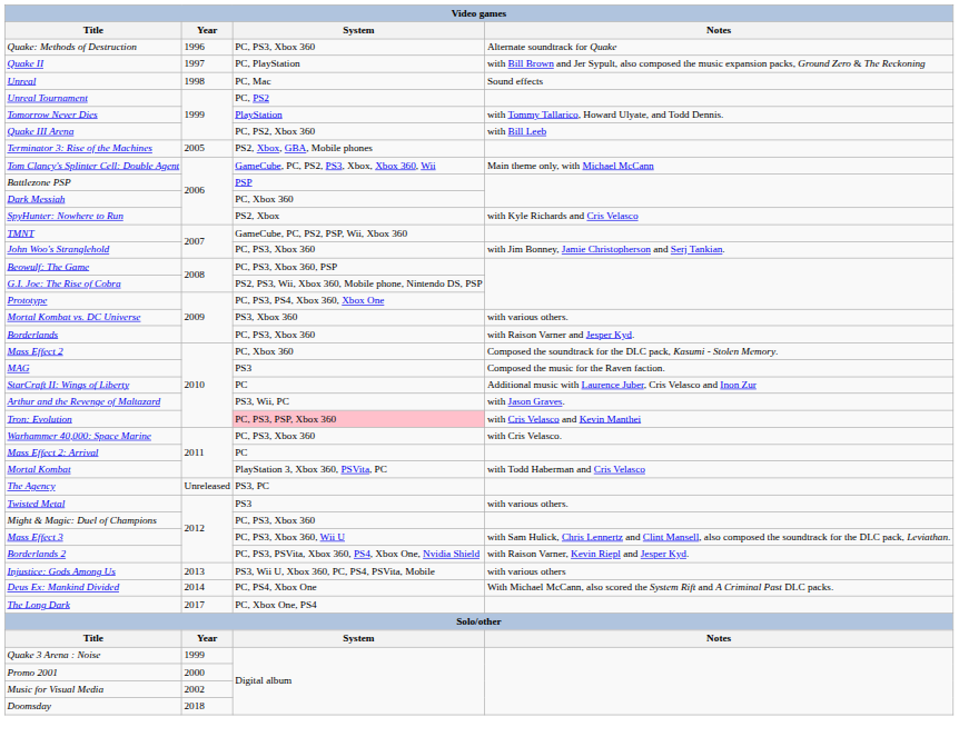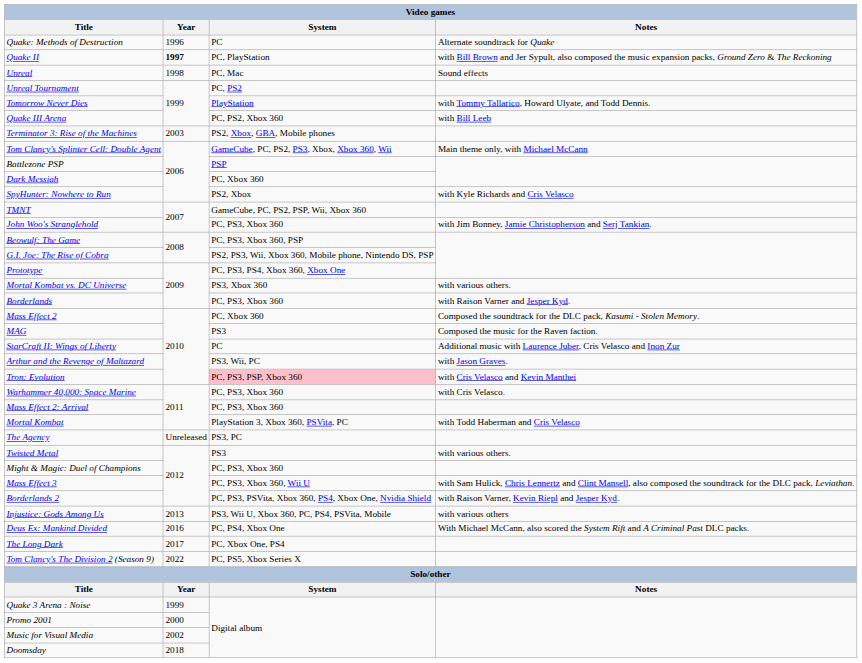 <table class="wikitable" style="font-size: 90%;">
 <tr>
 <th colspan="4" style="background: LightSteelBlue;">Video games</th>
 </tr>
 <tr>
 <th>Title</th>
 <th>Year</th>
 <th>System</th>
 <th>Notes</th>
 </tr>
 <tr>
 <td><em>Quake: Methods of Destruction</em></td>
 <td>1996</td>
-<td>PC, PS3, Xbox 360</td>
+<td>PC</td>
 <td>Alternate soundtrack for <em>Quake</em></td>
 </tr>
 <tr>
 <td><em><a href='#'>Quake II</a></em></td>
-<td>1997</td>
+<td><strong>1997</strong></td>
 <td>PC, PlayStation</td>
 <td>with <a href='#'>Bill Brown</a> and Jer Sypult, also composed the music expansion packs, <em>Ground Zero</em> & <em>The Reckoning</em></td>
 </tr>
 <tr>
 <td><em><a href='#'>Unreal</a></em></td>
 <td>1998</td>
 <td>PC, Mac</td>
 <td>Sound effects</td>
 </tr>
 <tr>
 <td><em><a href='#'>Unreal Tournament</a></em></td>
 <td rowspan="3">1999</td>
 <td>PC,  <a href='#'>PS2</a></td>
 <td></td>
 </tr>
 <tr>
 <td><em><a href='#'>Tomorrow Never Dies</a></em></td>
 <td><a href='#'>PlayStation</a></td>
 <td>with <a href='#'>Tommy Tallarico</a>, Howard Ulyate, and Todd Dennis.</td>
 </tr>
 <tr>
 <td><em><a href='#'>Quake III Arena</a></em></td>
 <td>PC, PS2, Xbox 360</td>
 <td>with <a href='#'>Bill Leeb</a></td>
 </tr>
 <tr>
 <td><em><a href='#'>Terminator 3: Rise of the Machines</a></em></td>
-<td>2005</td>
+<td>2003</td>
 <td>PS2, <a href='#'>Xbox</a>, <a href='#'>GBA</a>, Mobile phones</td>
 <td></td>
 </tr>
 <tr>
 <td><em><a href='#'>Tom Clancy's Splinter Cell: Double Agent</a></em></td>
 <td rowspan="4">2006</td>
 <td><a href='#'>GameCube</a>, PC, PS2, <a href='#'>PS3</a>, Xbox, <a href='#'>Xbox 360</a>, <a href='#'>Wii</a></td>
 <td>Main theme only, with <a href='#'>Michael McCann</a></td>
 </tr>
 <tr>
 <td><em>Battlezone PSP</em></td>
 <td><a href='#'>PSP</a></td>
 <td rowspan="2"></td>
 </tr>
 <tr>
 <td><em><a href='#'>Dark Messiah</a></em></td>
 <td>PC, Xbox 360</td>
 </tr>
 <tr>
 <td><em><a href='#'>SpyHunter: Nowhere to Run</a></em></td>
 <td>PS2, Xbox</td>
 <td>with Kyle Richards and <a href='#'>Cris Velasco</a></td>
 </tr>
 <tr>
 <td><em><a href='#'>TMNT</a></em></td>
 <td rowspan="2">2007</td>
 <td>GameCube, PC, PS2, PSP, Wii, Xbox 360</td>
 <td></td>
 </tr>
 <tr>
 <td><em><a href='#'>John Woo's Stranglehold</a></em></td>
 <td>PC, PS3, Xbox 360</td>
 <td>with Jim Bonney, <a href='#'>Jamie Christopherson</a> and <a href='#'>Serj Tankian</a>.</td>
 </tr>
 <tr>
 <td><em><a href='#'>Beowulf: The Game</a></em></td>
 <td rowspan="2">2008</td>
 <td>PC, PS3, Xbox 360, PSP</td>
 <td rowspan="3"></td>
 </tr>
 <tr>
 <td><em><a href='#'>G.I. Joe: The Rise of Cobra</a></em></td>
 <td>PS2, PS3, Wii, Xbox 360, Mobile phone, Nintendo DS, PSP</td>
 </tr>
 <tr>
 <td><em><a href='#'>Prototype</a></em></td>
 <td rowspan="3">2009</td>
 <td>PC, PS3, PS4, Xbox 360, <a href='#'>Xbox One</a></td>
 </tr>
 <tr>
 <td><em><a href='#'>Mortal Kombat vs. DC Universe</a></em></td>
 <td>PS3, Xbox 360</td>
 <td>with various others.</td>
 </tr>
 <tr>
 <td><em><a href='#'>Borderlands</a></em></td>
 <td>PC, PS3, Xbox 360</td>
 <td>with Raison Varner and <a href='#'>Jesper Kyd</a>.</td>
 </tr>
 <tr>
 <td><em><a href='#'>Mass Effect 2</a></em></td>
 <td rowspan="5">2010</td>
 <td>PC, Xbox 360</td>
 <td>Composed the soundtrack for the DLC pack, <em>Kasumi - Stolen Memory</em>.</td>
 </tr>
 <tr>
 <td><em><a href='#'>MAG</a></em></td>
 <td>PS3</td>
 <td>Composed the music for the Raven faction.</td>
 </tr>
 <tr>
 <td><em><a href='#'>StarCraft II: Wings of Liberty</a></em></td>
 <td>PC</td>
 <td>Additional music with <a href='#'>Laurence Juber</a>, Cris Velasco and <a href='#'>Inon Zur</a></td>
 </tr>
 <tr>
 <td><em><a href='#'>Arthur and the Revenge of Maltazard</a></em></td>
 <td>PS3, Wii, PC</td>
 <td>with <a href='#'>Jason Graves</a>.</td>
 </tr>
 <tr>
 <td><em><a href='#'>Tron: Evolution</a></em></td>
 <td style="background: pink;">PC, PS3, PSP, Xbox 360</td>
 <td>with <a href='#'>Cris Velasco</a> and <a href='#'>Kevin Manthei</a></td>
 </tr>
 <tr>
 <td><em><a href='#'>Warhammer 40,000: Space Marine</a></em></td>
 <td rowspan="3">2011</td>
 <td>PC, PS3, Xbox 360</td>
 <td>with Cris Velasco.</td>
 </tr>
 <tr>
 <td><em><a href='#'>Mass Effect 2: Arrival</a></em></td>
-<td>PC</td>
+<td>PC, PS3, Xbox 360</td>
 <td></td>
 </tr>
 <tr>
 <td><em><a href='#'>Mortal Kombat</a></em></td>
 <td>PlayStation 3, Xbox 360, <a href='#'>PSVita</a>, PC</td>
 <td>with Todd Haberman and <a href='#'>Cris Velasco</a></td>
 </tr>
 <tr>
 <td><em><a href='#'>The Agency</a></em></td>
 <td>Unreleased</td>
 <td>PS3, PC</td>
 <td></td>
 </tr>
 <tr>
 <td><em><a href='#'>Twisted Metal</a></em></td>
 <td rowspan="4">2012</td>
 <td>PS3</td>
 <td>with various others.</td>
 </tr>
 <tr>
 <td><em>Might & Magic: Duel of Champions</em></td>
 <td>PC, PS3, Xbox 360</td>
 <td></td>
 </tr>
 <tr>
 <td><em><a href='#'>Mass Effect 3</a></em></td>
 <td>PC, PS3, Xbox 360, <a href='#'>Wii U</a></td>
 <td>with Sam Hulick, <a href='#'>Chris Lennertz</a> and <a href='#'>Clint Mansell</a>, also composed the soundtrack for the DLC pack, <em>Leviathan</em>.</td>
 </tr>
 <tr>
 <td><em><a href='#'>Borderlands 2</a></em></td>
 <td>PC, PS3, PSVita, Xbox 360, <a href='#'>PS4</a>, Xbox One, <a href='#'>Nvidia Shield</a></td>
 <td>with Raison Varner, <a href='#'>Kevin Riepl</a> and <a href='#'>Jesper Kyd</a>.</td>
 </tr>
 <tr>
 <td><em><a href='#'>Injustice: Gods Among Us</a></em></td>
 <td>2013</td>
 <td>PS3, Wii U, Xbox 360, PC, PS4, PSVita, Mobile</td>
 <td>with various others</td>
 </tr>
 <tr>
 <td><em><a href='#'>Deus Ex: Mankind Divided</a></em></td>
-<td>2014</td>
+<td>2016</td>
 <td>PC, PS4, Xbox One</td>
 <td>With Michael McCann, also scored the <em>System Rift</em> and <em>A Criminal Past</em> DLC packs.</td>
 </tr>
 <tr>
 <td><em><a href='#'>The Long Dark</a></em></td>
 <td>2017</td>
 <td>PC, Xbox One, PS4</td>
+<td></td>
+</tr>
+<tr>
+<td><em><a href='#'>Tom Clancy's The Division 2</a></em> <em>(Season 9)</em></td>
+<td>2022</td>
+<td>PC, PS5, Xbox Series X</td>
 <td></td>
 </tr>
 <tr>
 <th colspan="4" style="background: LightSteelBlue;">Solo/other</th>
 </tr>
 <tr>
 <th>Title</th>
 <th>Year</th>
 <th>System</th>
 <th>Notes</th>
 </tr>
 <tr>
 <td><em>Quake 3 Arena : Noise</em></td>
 <td>1999</td>
 <td rowspan="4">Digital album</td>
 <td rowspan="4"></td>
 </tr>
 <tr>
 <td><em>Promo 2001</em></td>
 <td>2000</td>
 </tr>
 <tr>
 <td><em>Music for Visual Media</em></td>
 <td>2002</td>
 </tr>
 <tr>
 <td><em>Doomsday</em></td>
 <td>2018</td>
 </tr>
 </table>
